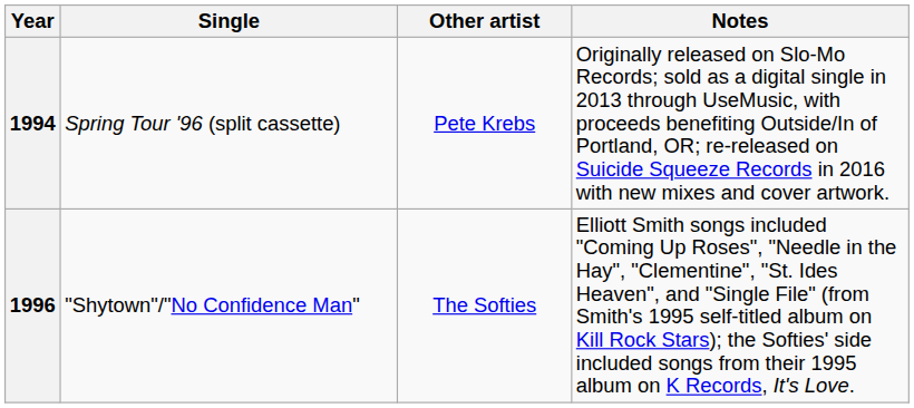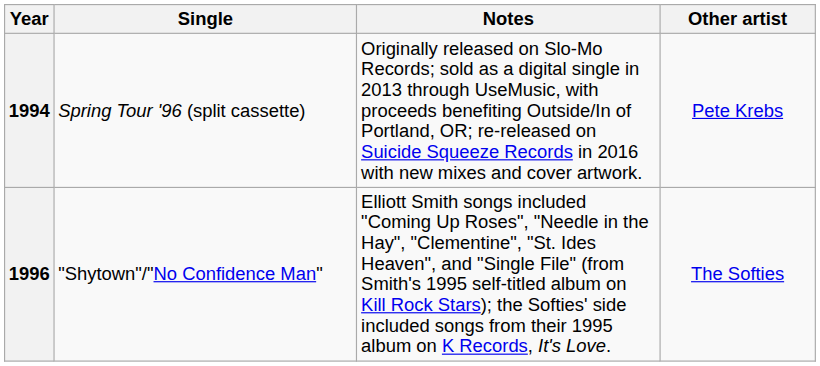 <table class="wikitable plainrowheaders" style="text-align:left; ">
 <tr>
 <th scope="col" style="width:2em; ">Year</th>
 <th scope="col" style="width:16em; ">Single</th>
+<th scope="col" style="width:16em; ">Notes</th>
 <th scope="col" style="width:8em; ">Other artist</th>
-<th scope="col" style="width:16em; ">Notes</th>
 </tr>
 <tr>
 <th scope="row">1994</th>
 <td><em>Spring Tour '96</em> (split cassette)</td>
+<td>Originally released on Slo-Mo Records; sold as a digital single in 2013 through UseMusic, with proceeds benefiting Outside/In of Portland, OR; re-released on <a href='#'>Suicide Squeeze Records</a> in 2016 with new mixes and cover artwork.</td>
 <td style="text-align: center; "><a href='#'>Pete Krebs</a></td>
-<td>Originally released on Slo-Mo Records; sold as a digital single in 2013 through UseMusic, with proceeds benefiting Outside/In of Portland, OR; re-released on <a href='#'>Suicide Squeeze Records</a> in 2016 with new mixes and cover artwork.</td>
 </tr>
 <tr>
 <th scope="row">1996</th>
 <td>"Shytown"/"<a href='#'>No Confidence Man</a>"</td>
+<td>Elliott Smith songs included "Coming Up Roses", "Needle in the Hay", "Clementine", "St. Ides Heaven", and "Single File" (from Smith's 1995 self-titled album on <a href='#'>Kill Rock Stars</a>); the Softies' side included songs from their 1995 album on <a href='#'>K Records</a>, <em>It's Love</em>.</td>
 <td style="text-align: center; "><a href='#'>The Softies</a></td>
-<td>Elliott Smith songs included "Coming Up Roses", "Needle in the Hay", "Clementine", "St. Ides Heaven", and "Single File" (from Smith's 1995 self-titled album on <a href='#'>Kill Rock Stars</a>); the Softies' side included songs from their 1995 album on <a href='#'>K Records</a>, <em>It's Love</em>.</td>
 </tr>
 </table>
